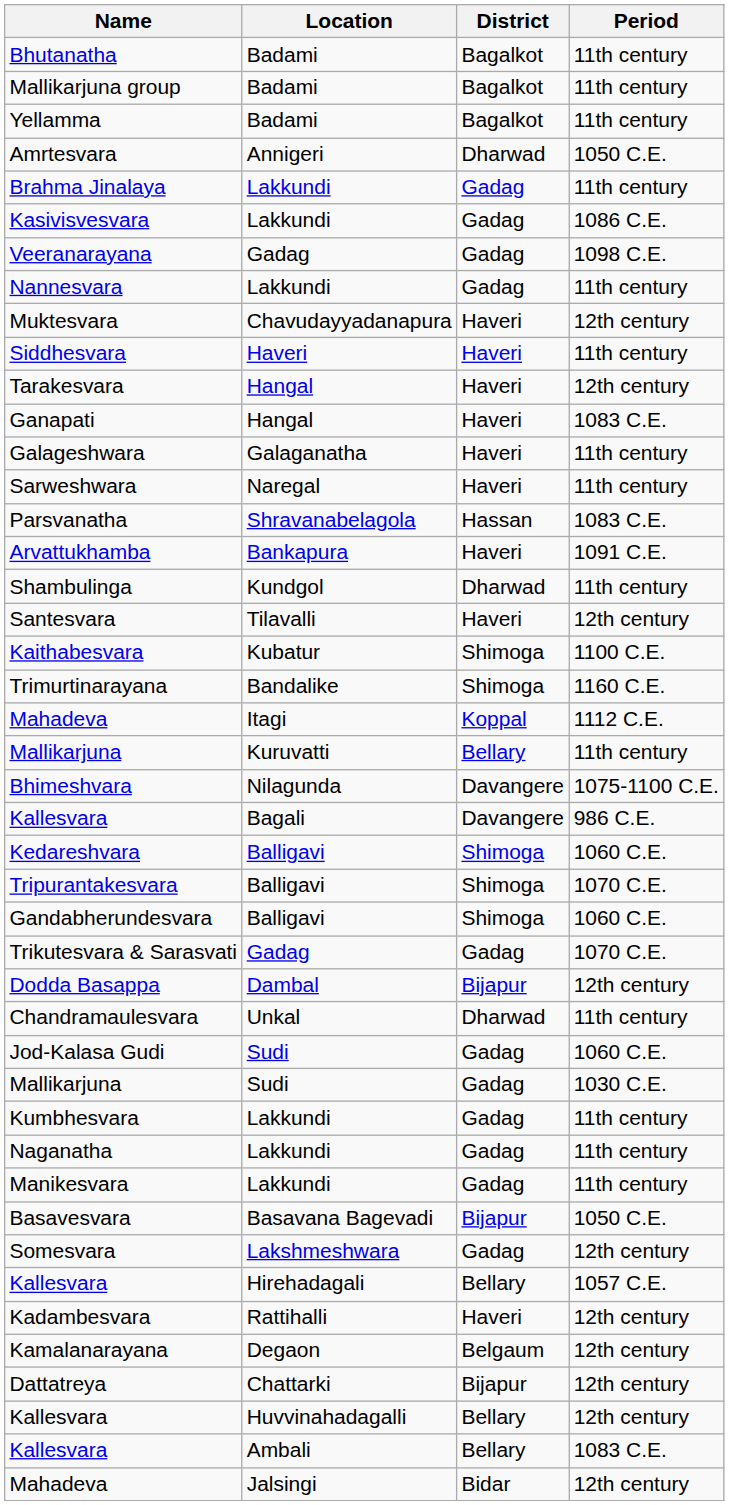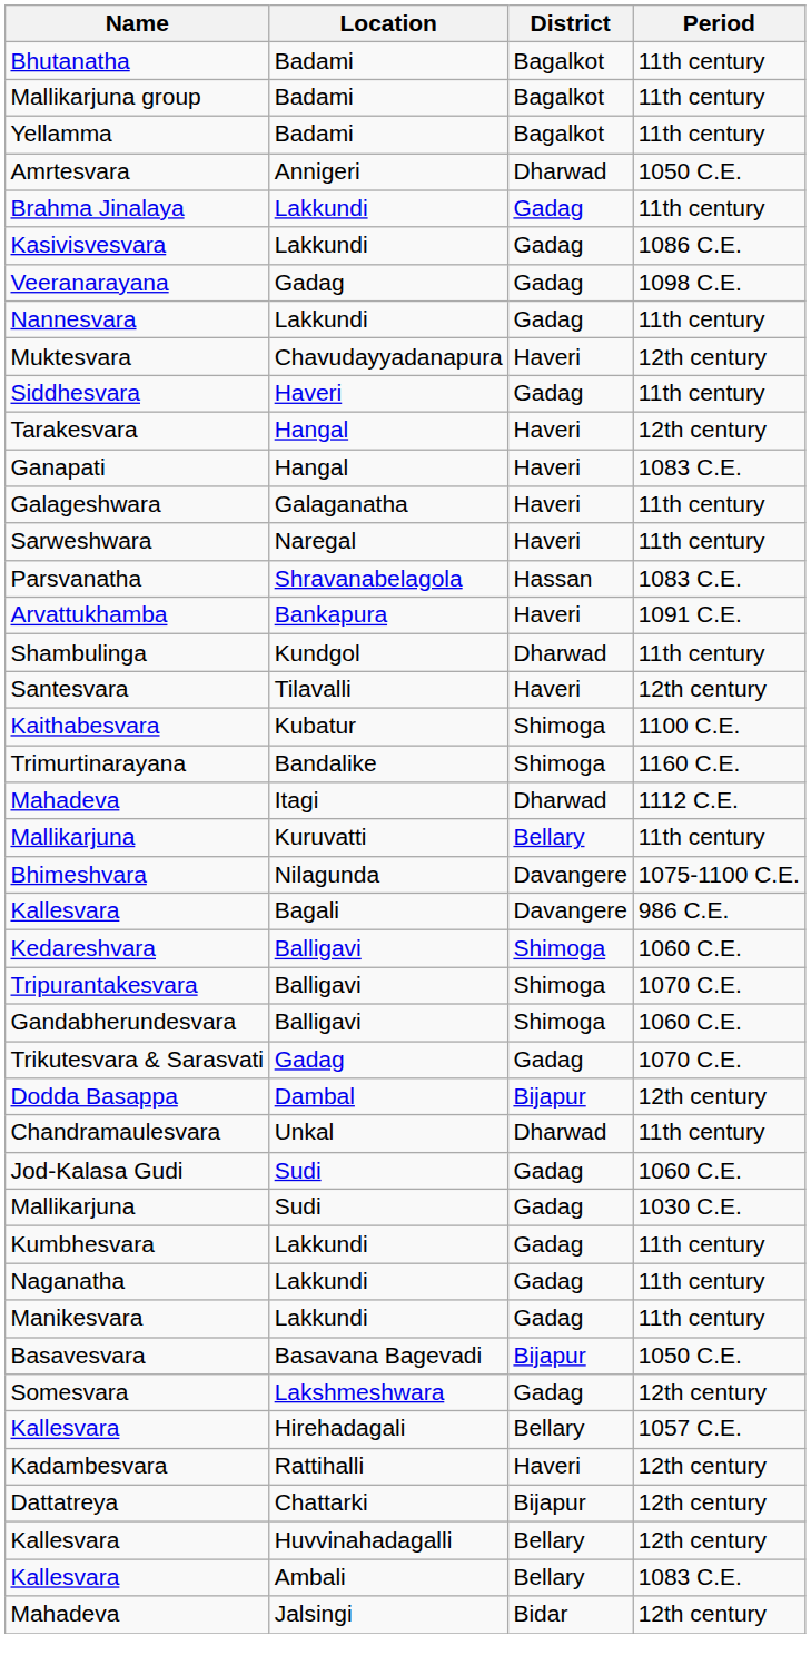 <table class="wikitable sortable">
 <tr>
 <th>Name</th>
 <th>Location</th>
 <th>District</th>
 <th>Period</th>
 </tr>
 <tr>
 <td><a href='#'>Bhutanatha</a></td>
 <td>Badami</td>
 <td>Bagalkot</td>
 <td data-sort-value="1001">11th century</td>
 </tr>
 <tr>
 <td>Mallikarjuna group</td>
 <td>Badami</td>
 <td>Bagalkot</td>
 <td data-sort-value="1001">11th century</td>
 </tr>
 <tr>
 <td>Yellamma</td>
 <td>Badami</td>
 <td>Bagalkot</td>
 <td data-sort-value="1001">11th century</td>
 </tr>
 <tr>
 <td>Amrtesvara</td>
 <td>Annigeri</td>
 <td>Dharwad</td>
 <td>1050 C.E.</td>
 </tr>
 <tr>
 <td><a href='#'>Brahma Jinalaya</a></td>
 <td><a href='#'>Lakkundi</a></td>
 <td><a href='#'>Gadag</a></td>
 <td data-sort-value="1001">11th century</td>
 </tr>
 <tr>
 <td><a href='#'>Kasivisvesvara</a></td>
 <td>Lakkundi</td>
 <td>Gadag</td>
 <td>1086 C.E.</td>
 </tr>
 <tr>
 <td><a href='#'>Veeranarayana</a></td>
 <td>Gadag</td>
 <td>Gadag</td>
 <td>1098 C.E.</td>
 </tr>
 <tr>
 <td><a href='#'>Nannesvara</a></td>
 <td>Lakkundi</td>
 <td>Gadag</td>
 <td data-sort-value="1001">11th century</td>
 </tr>
 <tr>
 <td>Muktesvara</td>
 <td>Chavudayyadanapura</td>
 <td>Haveri</td>
 <td data-sort-value="1101">12th century</td>
 </tr>
 <tr>
 <td><a href='#'>Siddhesvara</a></td>
 <td><a href='#'>Haveri</a></td>
-<td><a href='#'>Haveri</a></td>
+<td>Gadag</td>
 <td data-sort-value="1001">11th century</td>
 </tr>
 <tr>
 <td>Tarakesvara</td>
 <td><a href='#'>Hangal</a></td>
 <td>Haveri</td>
 <td data-sort-value="1101">12th century</td>
 </tr>
 <tr>
 <td>Ganapati</td>
 <td>Hangal</td>
 <td>Haveri</td>
 <td>1083 C.E.</td>
 </tr>
 <tr>
 <td>Galageshwara</td>
 <td>Galaganatha</td>
 <td>Haveri</td>
 <td data-sort-value="1001">11th century</td>
 </tr>
 <tr>
 <td>Sarweshwara</td>
 <td>Naregal</td>
 <td>Haveri</td>
 <td data-sort-value="1001">11th century</td>
 </tr>
 <tr>
 <td>Parsvanatha</td>
 <td><a href='#'>Shravanabelagola</a></td>
 <td>Hassan</td>
 <td>1083 C.E.</td>
 </tr>
 <tr>
 <td><a href='#'>Arvattukhamba</a></td>
 <td><a href='#'>Bankapura</a></td>
 <td>Haveri</td>
 <td>1091 C.E.</td>
 </tr>
 <tr>
 <td>Shambulinga</td>
 <td>Kundgol</td>
 <td>Dharwad</td>
 <td data-sort-value="1001">11th century</td>
 </tr>
 <tr>
 <td>Santesvara</td>
 <td>Tilavalli</td>
 <td>Haveri</td>
 <td data-sort-value="1101">12th century</td>
 </tr>
 <tr>
 <td><a href='#'>Kaithabesvara</a></td>
 <td>Kubatur</td>
 <td>Shimoga</td>
 <td>1100 C.E.</td>
 </tr>
 <tr>
 <td>Trimurtinarayana</td>
 <td>Bandalike</td>
 <td>Shimoga</td>
 <td>1160 C.E.</td>
 </tr>
 <tr>
 <td><a href='#'>Mahadeva</a></td>
 <td>Itagi</td>
-<td><a href='#'>Koppal</a></td>
+<td>Dharwad</td>
 <td>1112 C.E.</td>
 </tr>
 <tr>
 <td><a href='#'>Mallikarjuna</a></td>
 <td>Kuruvatti</td>
 <td><a href='#'>Bellary</a></td>
 <td data-sort-value="1001">11th century</td>
 </tr>
 <tr>
 <td><a href='#'>Bhimeshvara</a></td>
 <td>Nilagunda</td>
 <td>Davangere</td>
 <td>1075-1100 C.E.</td>
 </tr>
 <tr>
 <td><a href='#'>Kallesvara</a></td>
 <td>Bagali</td>
 <td>Davangere</td>
 <td>986 C.E.</td>
 </tr>
 <tr>
 <td><a href='#'>Kedareshvara</a></td>
 <td><a href='#'>Balligavi</a></td>
 <td><a href='#'>Shimoga</a></td>
 <td>1060 C.E.</td>
 </tr>
 <tr>
 <td><a href='#'>Tripurantakesvara</a></td>
 <td>Balligavi</td>
 <td>Shimoga</td>
 <td>1070 C.E.</td>
 </tr>
 <tr>
 <td>Gandabherundesvara</td>
 <td>Balligavi</td>
 <td>Shimoga</td>
 <td>1060 C.E.</td>
 </tr>
 <tr>
 <td>Trikutesvara & Sarasvati</td>
 <td><a href='#'>Gadag</a></td>
 <td>Gadag</td>
 <td>1070 C.E.</td>
 </tr>
 <tr>
 <td><a href='#'>Dodda Basappa</a></td>
 <td><a href='#'>Dambal</a></td>
 <td><a href='#'>Bijapur</a></td>
 <td data-sort-value="1101">12th century</td>
 </tr>
 <tr>
 <td>Chandramaulesvara</td>
 <td>Unkal</td>
 <td>Dharwad</td>
 <td data-sort-value="1001">11th century</td>
 </tr>
 <tr>
 <td>Jod-Kalasa Gudi</td>
 <td><a href='#'>Sudi</a></td>
 <td>Gadag</td>
 <td>1060 C.E.</td>
 </tr>
 <tr>
 <td>Mallikarjuna</td>
 <td>Sudi</td>
 <td>Gadag</td>
 <td>1030 C.E.</td>
 </tr>
 <tr>
 <td>Kumbhesvara</td>
 <td>Lakkundi</td>
 <td>Gadag</td>
 <td data-sort-value="1001">11th century</td>
 </tr>
 <tr>
 <td>Naganatha</td>
 <td>Lakkundi</td>
 <td>Gadag</td>
 <td data-sort-value="1001">11th century</td>
 </tr>
 <tr>
 <td>Manikesvara</td>
 <td>Lakkundi</td>
 <td>Gadag</td>
 <td data-sort-value="1001">11th century</td>
 </tr>
 <tr>
 <td>Basavesvara</td>
 <td>Basavana Bagevadi</td>
 <td><a href='#'>Bijapur</a></td>
 <td>1050 C.E.</td>
 </tr>
 <tr>
 <td>Somesvara</td>
 <td><a href='#'>Lakshmeshwara</a></td>
 <td>Gadag</td>
 <td data-sort-value="1101">12th century</td>
 </tr>
 <tr>
 <td><a href='#'>Kallesvara</a></td>
 <td>Hirehadagali</td>
 <td>Bellary</td>
 <td>1057 C.E.</td>
 </tr>
 <tr>
 <td>Kadambesvara</td>
 <td>Rattihalli</td>
 <td>Haveri</td>
 <td data-sort-value="1101">12th century</td>
 </tr>
 <tr>
-<td>Kamalanarayana</td>
-<td>Degaon</td>
-<td>Belgaum</td>
-<td data-sort-value="1101">12th century</td>
-</tr>
-<tr>
 <td>Dattatreya</td>
 <td>Chattarki</td>
 <td>Bijapur</td>
 <td data-sort-value="1101">12th century</td>
 </tr>
 <tr>
 <td>Kallesvara</td>
 <td>Huvvinahadagalli</td>
 <td>Bellary</td>
 <td data-sort-value="1101">12th century</td>
 </tr>
 <tr>
 <td><a href='#'>Kallesvara</a></td>
 <td>Ambali</td>
 <td>Bellary</td>
 <td>1083 C.E.</td>
 </tr>
 <tr>
 <td>Mahadeva</td>
 <td>Jalsingi</td>
 <td>Bidar</td>
 <td data-sort-value="1101">12th century</td>
 </tr>
 </table>
